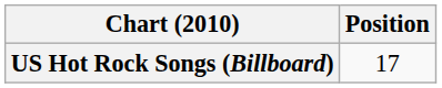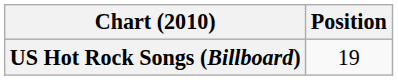 <table class="wikitable plainrowheaders">
 <tr>
 <th>Chart (2010)</th>
 <th>Position</th>
 </tr>
 <tr>
 <th scope="row">US Hot Rock Songs (<em>Billboard</em>)</th>
-<td style="text-align:center;">17</td>
+<td style="text-align:center;">19</td>
 </tr>
 </table>
